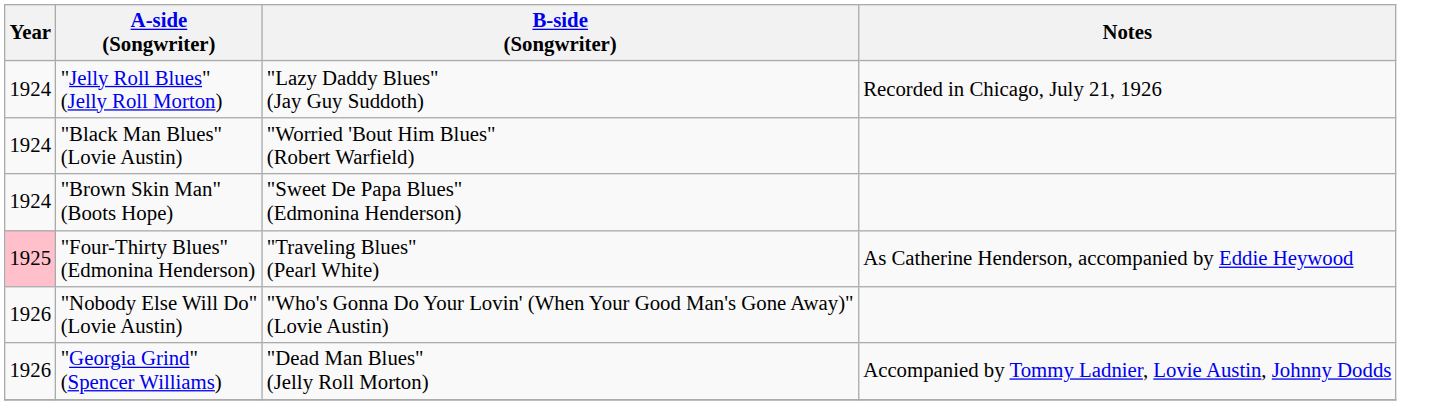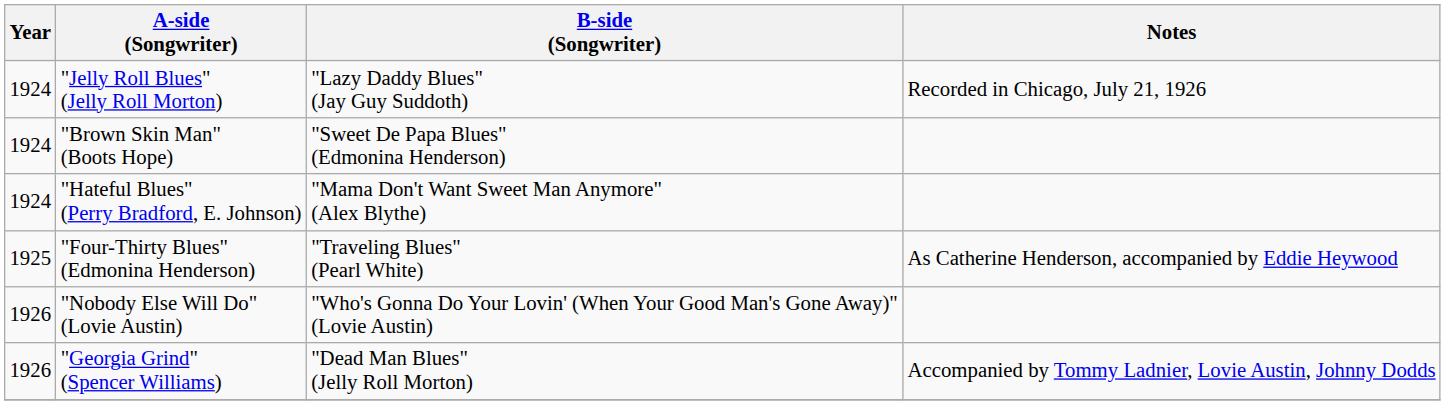 <table class="wikitable sortable" border="1">
 <tr>
 <th>Year</th>
 <th><a href='#'>A-side</a><br>(Songwriter)</th>
 <th><a href='#'>B-side</a><br>(Songwriter)</th>
 <th>Notes</th>
 </tr>
 <tr>
 <td>1924</td>
 <td>"<a href='#'>Jelly Roll Blues</a>"<br>(<a href='#'>Jelly Roll Morton</a>)</td>
 <td>"Lazy Daddy Blues"<br>(Jay Guy Suddoth)</td>
 <td>Recorded in Chicago, July 21, 1926</td>
 </tr>
 <tr>
 <td>1924</td>
-<td>"Black Man Blues"<br>(Lovie Austin)</td>
-<td>"Worried 'Bout Him Blues"<br>(Robert Warfield)</td>
-<td></td>
-</tr>
-<tr>
-<td>1924</td>
 <td>"Brown Skin Man"<br>(Boots Hope)</td>
 <td>"Sweet De Papa Blues"<br>(Edmonina Henderson)</td>
 <td></td>
 </tr>
 <tr>
-<td style="background: pink;">1925</td>
+<td>1924</td>
+<td>"Hateful Blues"<br>(<a href='#'>Perry Bradford</a>, E. Johnson)</td>
+<td>"Mama Don't Want Sweet Man Anymore"<br>(Alex Blythe)</td>
+<td></td>
+</tr>
+<tr>
+<td>1925</td>
 <td>"Four-Thirty Blues"<br>(Edmonina Henderson)</td>
 <td>"Traveling Blues"<br>(Pearl White)</td>
 <td>As Catherine Henderson, accompanied by <a href='#'>Eddie Heywood</a></td>
 </tr>
 <tr>
 <td>1926</td>
 <td>"Nobody Else Will Do"<br>(Lovie Austin)</td>
 <td>"Who's Gonna Do Your Lovin' (When Your Good Man's Gone Away)"<br>(Lovie Austin)</td>
 <td></td>
 </tr>
 <tr>
 <td>1926</td>
 <td>"<a href='#'>Georgia Grind</a>"<br>(<a href='#'>Spencer Williams</a>)</td>
 <td>"Dead Man Blues"<br>(Jelly Roll Morton)</td>
 <td>Accompanied by <a href='#'>Tommy Ladnier</a>, <a href='#'>Lovie Austin</a>, <a href='#'>Johnny Dodds</a></td>
 </tr>
 <tr>
 </tr>
 </table>
